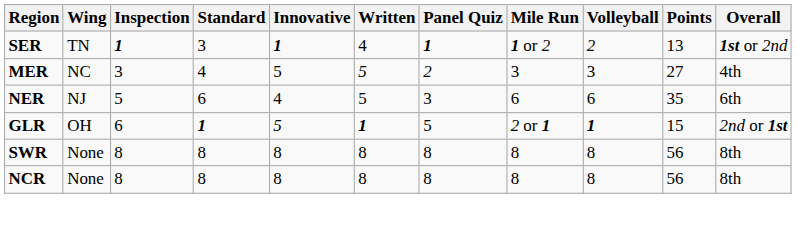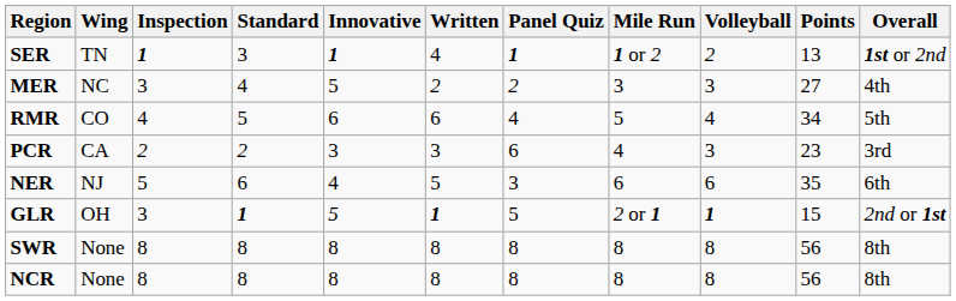 <table class="wikitable">
 <tr>
 <th>Region</th>
 <th>Wing</th>
 <th>Inspection</th>
 <th>Standard</th>
 <th>Innovative</th>
 <th>Written</th>
 <th>Panel Quiz</th>
 <th>Mile Run</th>
 <th>Volleyball</th>
 <th>Points</th>
 <th>Overall</th>
 </tr>
 <tr>
 <td><strong>SER</strong></td>
 <td>TN</td>
 <td><strong><em>1</em></strong></td>
 <td>3</td>
 <td><strong><em>1</em></strong></td>
 <td>4</td>
 <td><strong><em>1</em></strong></td>
 <td><strong><em>1</em></strong> or <em>2</em></td>
 <td><em>2</em></td>
 <td>13</td>
 <td><strong><em>1st</em></strong> or <em>2nd</em></td>
 </tr>
 <tr>
 <td><strong>MER</strong></td>
 <td>NC</td>
 <td>3</td>
 <td>4</td>
 <td>5</td>
-<td><em>5</em></td>
+<td><em>2</em></td>
 <td><em>2</em></td>
 <td>3</td>
 <td>3</td>
 <td>27</td>
 <td>4th</td>
+</tr>
+<tr>
+<td><strong>RMR</strong></td>
+<td>CO</td>
+<td>4</td>
+<td>5</td>
+<td>6</td>
+<td>6</td>
+<td>4</td>
+<td>5</td>
+<td>4</td>
+<td>34</td>
+<td>5th</td>
+</tr>
+<tr>
+<td><strong>PCR</strong></td>
+<td>CA</td>
+<td><em>2</em></td>
+<td><em>2</em></td>
+<td>3</td>
+<td>3</td>
+<td>6</td>
+<td>4</td>
+<td>3</td>
+<td>23</td>
+<td>3rd</td>
 </tr>
 <tr>
 <td><strong>NER</strong></td>
 <td>NJ</td>
 <td>5</td>
 <td>6</td>
 <td>4</td>
 <td>5</td>
 <td>3</td>
 <td>6</td>
 <td>6</td>
 <td>35</td>
 <td>6th</td>
 </tr>
 <tr>
 <td><strong>GLR</strong></td>
 <td>OH</td>
-<td>6</td>
+<td>3</td>
 <td><strong><em>1</em></strong></td>
 <td><em>5</em></td>
 <td><strong><em>1</em></strong></td>
 <td>5</td>
 <td><em>2</em> or <strong><em>1</em></strong></td>
 <td><strong><em>1</em></strong></td>
 <td>15</td>
 <td><em>2nd</em> or <strong><em>1st</em></strong></td>
 </tr>
 <tr>
 <td><strong>SWR</strong></td>
 <td>None</td>
 <td>8</td>
 <td>8</td>
 <td>8</td>
 <td>8</td>
 <td>8</td>
 <td>8</td>
 <td>8</td>
 <td>56</td>
 <td>8th</td>
 </tr>
 <tr>
 <td><strong>NCR</strong></td>
 <td>None</td>
 <td>8</td>
 <td>8</td>
 <td>8</td>
 <td>8</td>
 <td>8</td>
 <td>8</td>
 <td>8</td>
 <td>56</td>
 <td>8th</td>
 </tr>
 </table>
